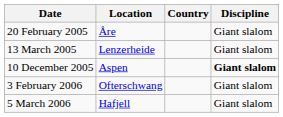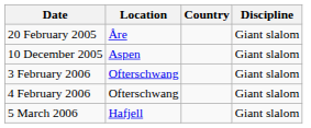 <table class="wikitable">
 <tr>
 <th>Date</th>
 <th>Location</th>
 <th>Country</th>
 <th>Discipline</th>
 </tr>
 <tr>
 <td>20 February 2005</td>
 <td><a href='#'>Åre</a></td>
 <td></td>
 <td>Giant slalom</td>
 </tr>
 <tr>
-<td>13 March 2005</td>
-<td><a href='#'>Lenzerheide</a></td>
+<td>10 December 2005</td>
+<td><a href='#'>Aspen</a></td>
 <td></td>
 <td>Giant slalom</td>
 </tr>
 <tr>
-<td>10 December 2005</td>
-<td><a href='#'>Aspen</a></td>
+<td>3 February 2006</td>
+<td><a href='#'>Ofterschwang</a></td>
 <td></td>
-<td><strong>Giant slalom</strong></td>
+<td>Giant slalom</td>
 </tr>
 <tr>
-<td>3 February 2006</td>
-<td><a href='#'>Ofterschwang</a></td>
+<td>4 February 2006</td>
+<td>Ofterschwang</td>
 <td></td>
 <td>Giant slalom</td>
 </tr>
 <tr>
 <td>5 March 2006</td>
 <td><a href='#'>Hafjell</a></td>
 <td></td>
 <td>Giant slalom</td>
 </tr>
 </table>
